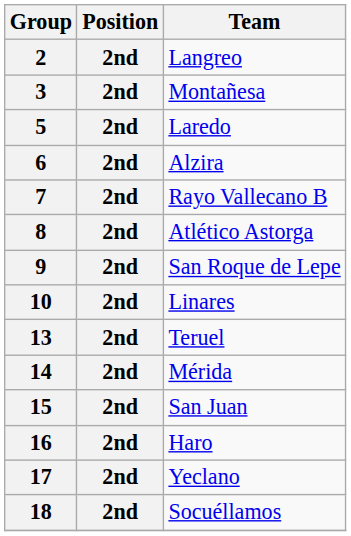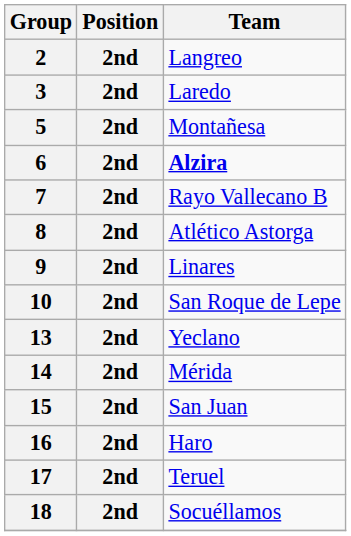 <table class="wikitable">
 <tr>
 <th>Group</th>
 <th>Position</th>
 <th>Team</th>
 </tr>
 <tr>
 <th>2</th>
 <th>2nd</th>
 <td><a href='#'>Langreo</a></td>
 </tr>
 <tr>
 <th>3</th>
 <th>2nd</th>
-<td><a href='#'>Montañesa</a></td>
+<td><a href='#'>Laredo</a></td>
 </tr>
 <tr>
 <th>5</th>
 <th>2nd</th>
-<td><a href='#'>Laredo</a></td>
+<td><a href='#'>Montañesa</a></td>
 </tr>
 <tr>
 <th>6</th>
 <th>2nd</th>
-<td><a href='#'>Alzira</a></td>
+<td><strong><a href='#'>Alzira</a></strong></td>
 </tr>
 <tr>
 <th>7</th>
 <th>2nd</th>
 <td><a href='#'>Rayo Vallecano B</a></td>
 </tr>
 <tr>
 <th>8</th>
 <th>2nd</th>
 <td><a href='#'>Atlético Astorga</a></td>
 </tr>
 <tr>
 <th>9</th>
 <th>2nd</th>
-<td><a href='#'>San Roque de Lepe</a></td>
+<td><a href='#'>Linares</a></td>
 </tr>
 <tr>
 <th>10</th>
 <th>2nd</th>
-<td><a href='#'>Linares</a></td>
+<td><a href='#'>San Roque de Lepe</a></td>
 </tr>
 <tr>
 <th>13</th>
 <th>2nd</th>
-<td><a href='#'>Teruel</a></td>
+<td><a href='#'>Yeclano</a></td>
 </tr>
 <tr>
 <th>14</th>
 <th>2nd</th>
 <td><a href='#'>Mérida</a></td>
 </tr>
 <tr>
 <th>15</th>
 <th>2nd</th>
 <td><a href='#'>San Juan</a></td>
 </tr>
 <tr>
 <th>16</th>
 <th>2nd</th>
 <td><a href='#'>Haro</a></td>
 </tr>
 <tr>
 <th>17</th>
 <th>2nd</th>
-<td><a href='#'>Yeclano</a></td>
+<td><a href='#'>Teruel</a></td>
 </tr>
 <tr>
 <th>18</th>
 <th>2nd</th>
 <td><a href='#'>Socuéllamos</a></td>
 </tr>
 <tr>
 </tr>
 </table>
